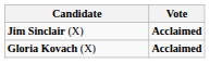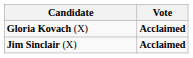 <table class="wikitable">
 <tr>
 <th bgcolor="#DDDDFF" width="200px">Candidate</th>
 <th bgcolor="#DDDDFF">Vote</th>
 </tr>
 <tr>
+<td><strong>Gloria Kovach</strong> (X)</td>
+<td style="text-align: right;"><strong>Acclaimed</strong></td>
+</tr>
+<tr>
 <td><strong>Jim Sinclair</strong> (X)</td>
 <td style="text-align: right;"><strong>Acclaimed</strong></td>
 </tr>
-<tr>
-<td><strong>Gloria Kovach</strong> (X)</td>
-<td style="text-align: right;"><strong>Acclaimed</strong></td>
-</tr>
 </table>
